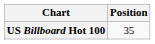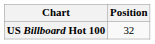 <table class="wikitable plainrowheaders" style="text-align:center">
 <tr>
 <th scope="col">Chart</th>
 <th scope="col">Position</th>
 </tr>
 <tr>
 <th scope="row">US <em>Billboard</em> Hot 100</th>
-<td>35</td>
+<td>32</td>
 </tr>
 </table>
